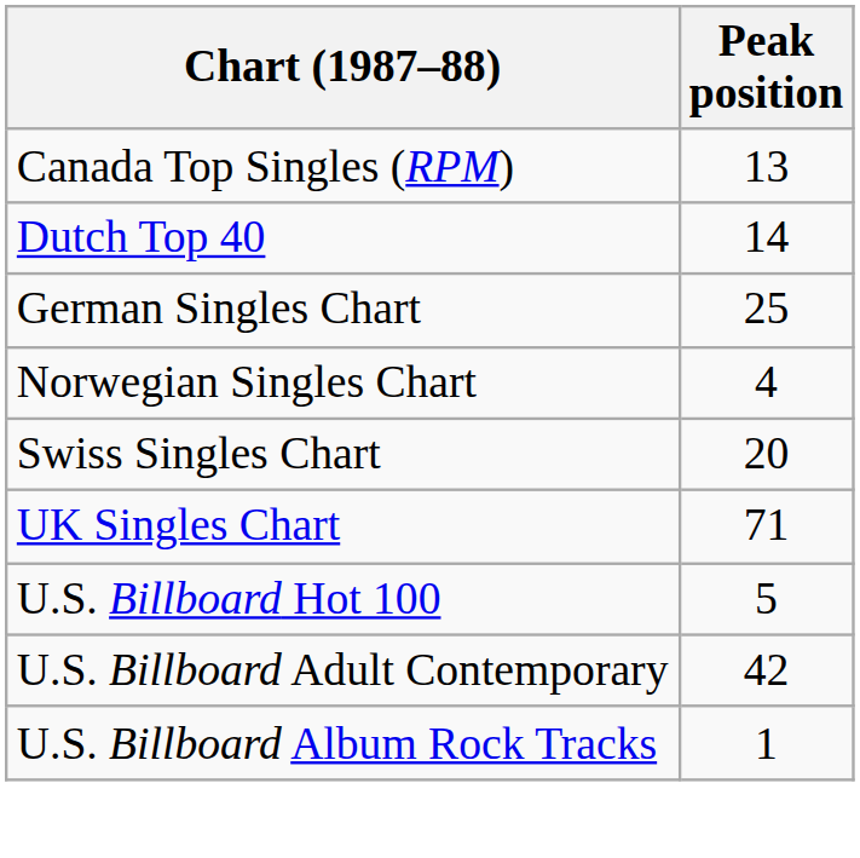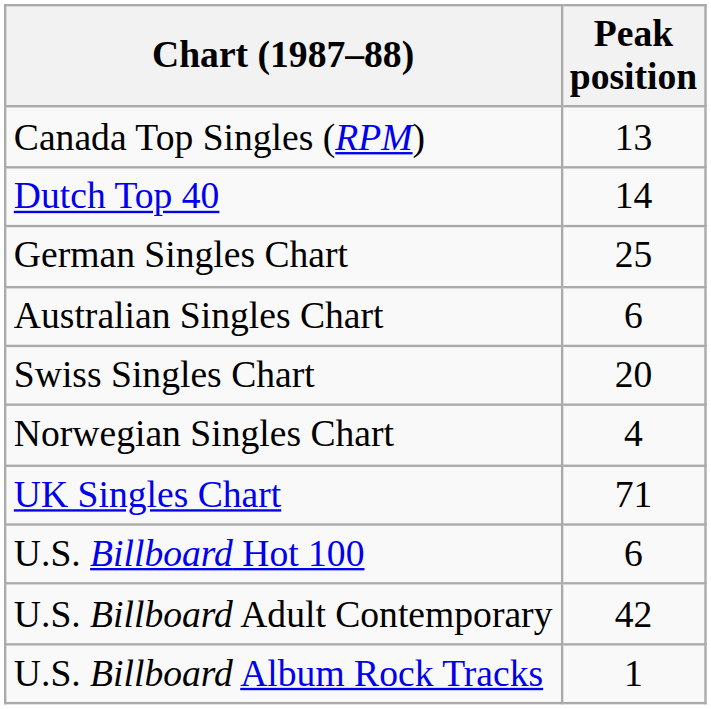 <table class="wikitable sortable">
 <tr>
 <th>Chart (1987–88)</th>
 <th>Peak<br>position</th>
 </tr>
 <tr>
 <td>Canada Top Singles (<a href='#'><em>RPM</em></a>)</td>
 <td style="text-align:center;">13</td>
 </tr>
 <tr>
 <td><a href='#'>Dutch Top 40</a></td>
 <td align="center">14</td>
 </tr>
 <tr>
 <td>German Singles Chart</td>
 <td align="center">25</td>
 </tr>
 <tr>
-<td>Norwegian Singles Chart</td>
-<td align="center">4</td>
+<td>Australian Singles Chart</td>
+<td align="center">6</td>
 </tr>
 <tr>
 <td>Swiss Singles Chart</td>
 <td align="center">20</td>
+</tr>
+<tr>
+<td>Norwegian Singles Chart</td>
+<td align="center">4</td>
 </tr>
 <tr>
 <td><a href='#'>UK Singles Chart</a></td>
 <td align="center">71</td>
 </tr>
 <tr>
 <td>U.S. <a href='#'><em>Billboard</em> Hot 100</a></td>
-<td align="center">5</td>
+<td align="center">6</td>
 </tr>
 <tr>
 <td>U.S. <em>Billboard</em> Adult Contemporary</td>
 <td align="center">42</td>
 </tr>
 <tr>
 <td>U.S. <em>Billboard</em> <a href='#'>Album Rock Tracks</a></td>
 <td align="center">1</td>
 </tr>
 </table>
